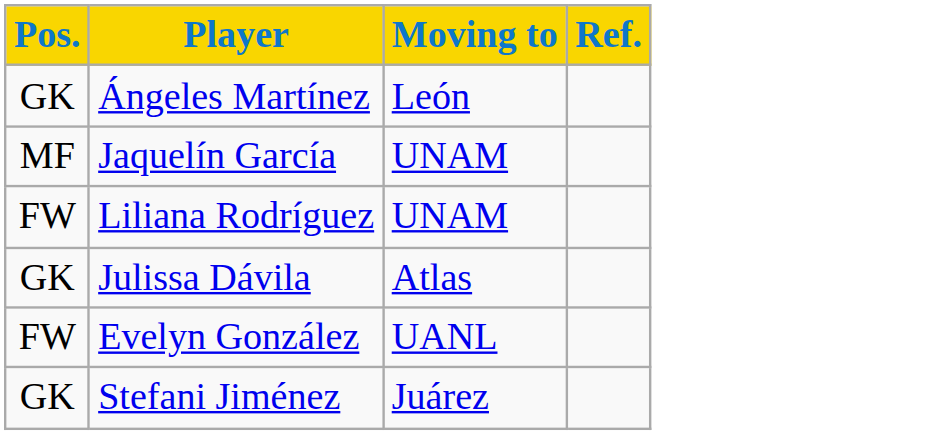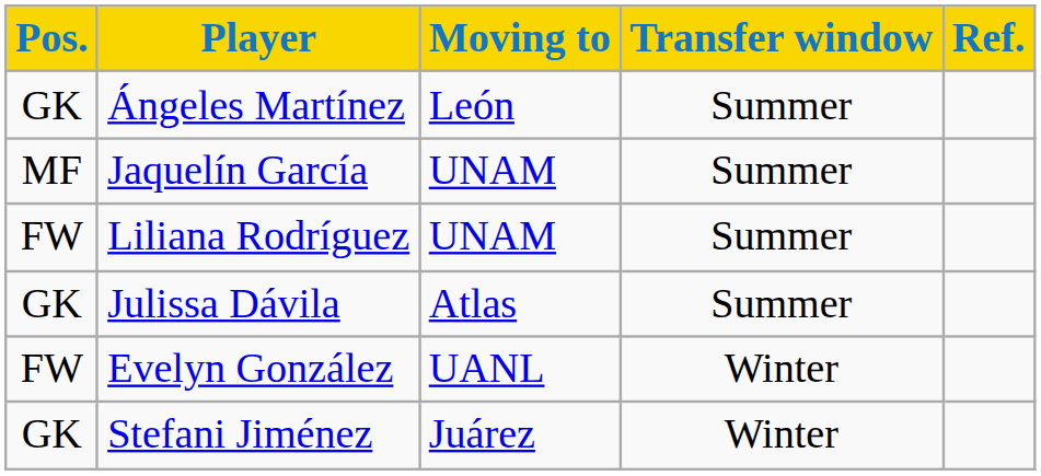 <table class="wikitable sortable" style="text-align:center;">
 <tr>
 <th style=background-color:#F9D600;color:#0E77CA>Pos.</th>
 <th style=background-color:#F9D600;color:#0E77CA>Player</th>
 <th style=background-color:#F9D600;color:#0E77CA>Moving to</th>
+<th style=background-color:#F9D600;color:#0E77CA>Transfer window</th>
 <th style=background-color:#F9D600;color:#0E77CA>Ref.</th>
 </tr>
 <tr>
 <td>GK</td>
 <td align=left> <a href='#'>Ángeles Martínez</a></td>
 <td align=left><a href='#'>León</a></td>
+<td>Summer</td>
 <td></td>
 </tr>
 <tr>
 <td>MF</td>
 <td align=left> <a href='#'>Jaquelín García</a></td>
 <td align=left><a href='#'>UNAM</a></td>
+<td>Summer</td>
 <td></td>
 </tr>
 <tr>
 <td>FW</td>
 <td align=left> <a href='#'>Liliana Rodríguez</a></td>
 <td align=left><a href='#'>UNAM</a></td>
+<td>Summer</td>
 <td></td>
 </tr>
 <tr>
 <td>GK</td>
 <td align=left> <a href='#'>Julissa Dávila</a></td>
 <td align=left><a href='#'>Atlas</a></td>
+<td>Summer</td>
 <td></td>
 </tr>
 <tr>
 <td>FW</td>
 <td align=left> <a href='#'>Evelyn González</a></td>
 <td align=left><a href='#'>UANL</a></td>
+<td>Winter</td>
 <td></td>
 </tr>
 <tr>
 <td>GK</td>
 <td align=left> <a href='#'>Stefani Jiménez</a></td>
 <td align=left><a href='#'>Juárez</a></td>
+<td>Winter</td>
 <td></td>
 </tr>
 </table>
